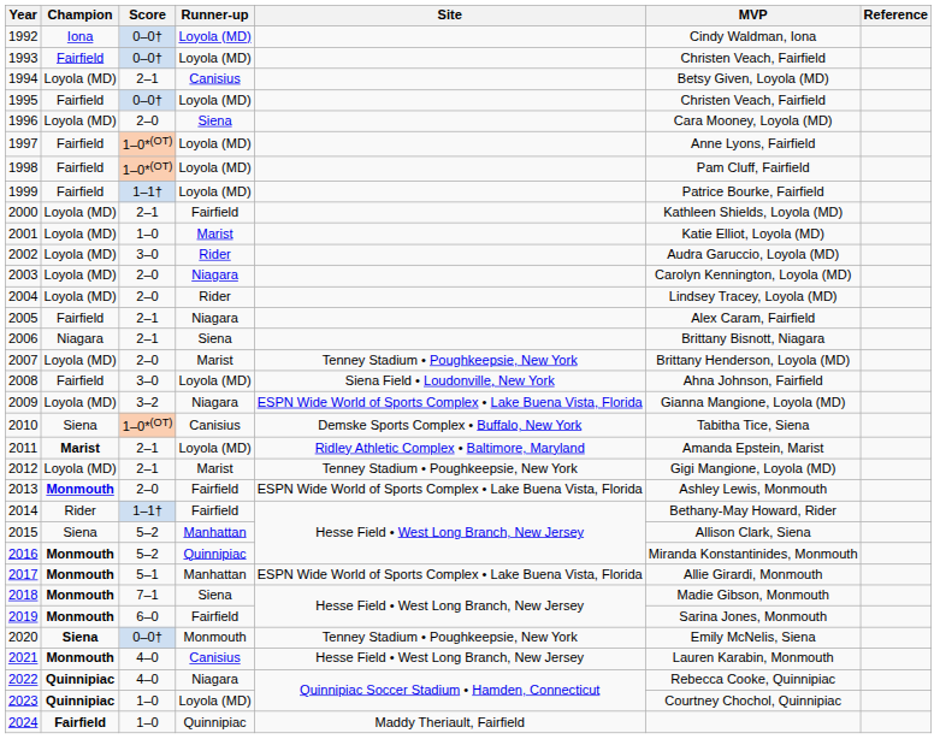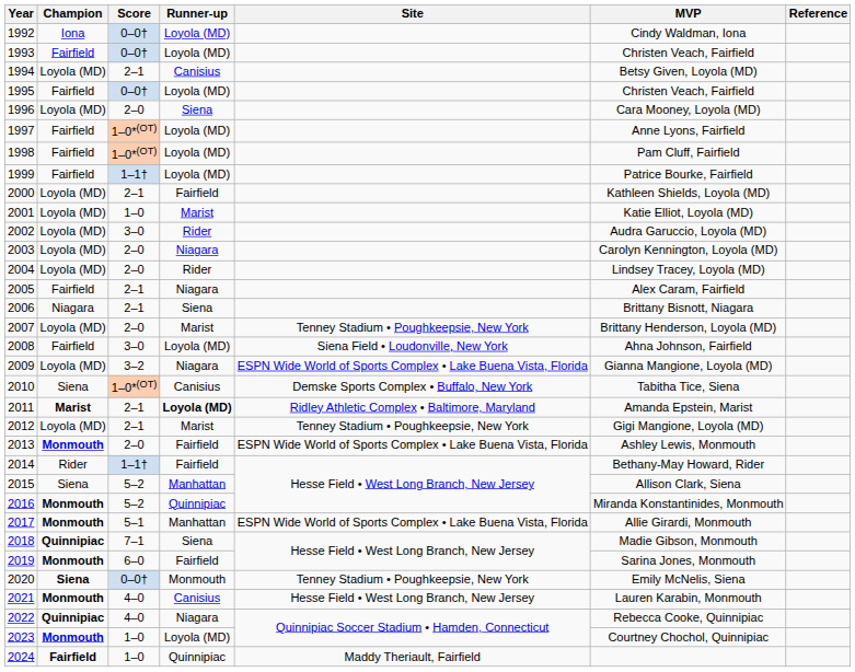 <table class="wikitable sortable" style="text-align:center;">
 <tr>
 <th>Year</th>
 <th>Champion</th>
 <th>Score</th>
 <th>Runner-up</th>
 <th>Site</th>
 <th>MVP</th>
 <th>Reference</th>
 </tr>
 <tr>
 <td>1992</td>
 <td><a href='#'>Iona</a> </td>
 <td style="background-color:#cedff2">0–0†<br></td>
 <td><a href='#'>Loyola (MD)</a></td>
 <td></td>
 <td>Cindy Waldman, Iona</td>
 <td></td>
 </tr>
 <tr>
 <td>1993</td>
 <td><a href='#'>Fairfield</a> </td>
 <td style="background-color:#cedff2">0–0†<br></td>
 <td>Loyola (MD)</td>
 <td></td>
 <td>Christen Veach, Fairfield</td>
 <td></td>
 </tr>
 <tr>
 <td>1994</td>
 <td>Loyola (MD) </td>
 <td>2–1</td>
 <td><a href='#'>Canisius</a></td>
 <td></td>
 <td>Betsy Given, Loyola (MD)</td>
 <td></td>
 </tr>
 <tr>
 <td>1995</td>
 <td>Fairfield </td>
 <td style="background-color:#cedff2">0–0†<br></td>
 <td>Loyola (MD)</td>
 <td></td>
 <td>Christen Veach, Fairfield</td>
 <td></td>
 </tr>
 <tr>
 <td>1996</td>
 <td>Loyola (MD) </td>
 <td>2–0</td>
 <td><a href='#'>Siena</a></td>
 <td></td>
 <td>Cara Mooney, Loyola (MD)</td>
 <td></td>
 </tr>
 <tr>
 <td>1997</td>
 <td>Fairfield </td>
 <td style="background-color:#FBCEB1">1–0*<sup>(OT)</sup></td>
 <td>Loyola (MD)</td>
 <td></td>
 <td>Anne Lyons, Fairfield</td>
 <td></td>
 </tr>
 <tr>
 <td>1998</td>
 <td>Fairfield </td>
 <td style="background-color:#FBCEB1">1–0*<sup>(OT)</sup></td>
 <td>Loyola (MD)</td>
 <td></td>
 <td>Pam Cluff, Fairfield</td>
 <td></td>
 </tr>
 <tr>
 <td>1999</td>
 <td>Fairfield </td>
 <td style="background-color:#cedff2">1–1†<br></td>
 <td>Loyola (MD)</td>
 <td></td>
 <td>Patrice Bourke, Fairfield</td>
 <td></td>
 </tr>
 <tr>
 <td>2000</td>
 <td>Loyola (MD) </td>
 <td>2–1</td>
 <td>Fairfield</td>
 <td></td>
 <td>Kathleen Shields, Loyola (MD)</td>
 <td></td>
 </tr>
 <tr>
 <td>2001</td>
 <td>Loyola (MD) </td>
 <td>1–0</td>
 <td><a href='#'>Marist</a></td>
 <td></td>
 <td>Katie Elliot, Loyola (MD)</td>
 <td></td>
 </tr>
 <tr>
 <td>2002</td>
 <td>Loyola (MD) </td>
 <td>3–0</td>
 <td><a href='#'>Rider</a></td>
 <td></td>
 <td>Audra Garuccio, Loyola (MD)</td>
 <td></td>
 </tr>
 <tr>
 <td>2003</td>
 <td>Loyola (MD) </td>
 <td>2–0</td>
 <td><a href='#'>Niagara</a></td>
 <td></td>
 <td>Carolyn Kennington, Loyola (MD)</td>
 <td></td>
 </tr>
 <tr>
 <td>2004</td>
 <td>Loyola (MD) </td>
 <td>2–0</td>
 <td>Rider</td>
 <td></td>
 <td>Lindsey Tracey, Loyola (MD)</td>
 <td></td>
 </tr>
 <tr>
 <td>2005</td>
 <td>Fairfield </td>
 <td>2–1</td>
 <td>Niagara</td>
 <td></td>
 <td>Alex Caram, Fairfield</td>
 <td></td>
 </tr>
 <tr>
 <td>2006</td>
 <td>Niagara </td>
 <td>2–1</td>
 <td>Siena</td>
 <td></td>
 <td>Brittany Bisnott, Niagara</td>
 <td></td>
 </tr>
 <tr>
 <td>2007</td>
 <td>Loyola (MD) </td>
 <td>2–0</td>
 <td>Marist</td>
 <td>Tenney Stadium • <a href='#'>Poughkeepsie, New York</a></td>
 <td>Brittany Henderson, Loyola (MD)</td>
 <td></td>
 </tr>
 <tr>
 <td>2008</td>
 <td>Fairfield </td>
 <td>3–0</td>
 <td>Loyola (MD)</td>
 <td>Siena Field • <a href='#'>Loudonville, New York</a></td>
 <td>Ahna Johnson, Fairfield</td>
 <td></td>
 </tr>
 <tr>
 <td>2009</td>
 <td>Loyola (MD) </td>
 <td>3–2</td>
 <td>Niagara</td>
 <td><a href='#'>ESPN Wide World of Sports Complex</a> • <a href='#'>Lake Buena Vista, Florida</a></td>
 <td>Gianna Mangione, Loyola (MD)</td>
 <td></td>
 </tr>
 <tr>
 <td>2010</td>
 <td>Siena </td>
 <td style="background-color:#FBCEB1">1–0*<sup>(OT)</sup></td>
 <td>Canisius</td>
 <td>Demske Sports Complex • <a href='#'>Buffalo, New York</a></td>
 <td>Tabitha Tice, Siena</td>
 <td></td>
 </tr>
 <tr>
 <td>2011</td>
 <td><strong>Marist</strong> </td>
 <td>2–1</td>
-<td>Loyola (MD)</td>
+<td><strong>Loyola (MD)</strong></td>
 <td><a href='#'>Ridley Athletic Complex</a> • <a href='#'>Baltimore, Maryland</a></td>
 <td>Amanda Epstein, Marist</td>
 <td></td>
 </tr>
 <tr>
 <td>2012</td>
 <td>Loyola (MD) </td>
 <td>2–1</td>
 <td>Marist</td>
 <td>Tenney Stadium • Poughkeepsie, New York</td>
 <td>Gigi Mangione, Loyola (MD)</td>
 <td></td>
 </tr>
 <tr>
 <td>2013</td>
 <td><strong><a href='#'>Monmouth</a></strong> </td>
 <td>2–0</td>
 <td>Fairfield</td>
 <td>ESPN Wide World of Sports Complex • Lake Buena Vista, Florida</td>
 <td>Ashley Lewis, Monmouth</td>
 <td></td>
 </tr>
 <tr>
 <td>2014</td>
 <td>Rider </td>
 <td style="background-color:#cedff2">1–1†<br></td>
 <td>Fairfield</td>
 <td rowspan=3>Hesse Field • <a href='#'>West Long Branch, New Jersey</a></td>
 <td>Bethany-May Howard, Rider</td>
 <td></td>
 </tr>
 <tr>
 <td>2015</td>
 <td>Siena </td>
 <td>5–2</td>
 <td><a href='#'>Manhattan</a></td>
 <td>Allison Clark, Siena</td>
 <td></td>
 </tr>
 <tr>
 <td><a href='#'>2016</a></td>
 <td><strong>Monmouth</strong> </td>
 <td>5–2</td>
 <td><a href='#'>Quinnipiac</a></td>
 <td>Miranda Konstantinides, Monmouth</td>
 <td></td>
 </tr>
 <tr>
 <td><a href='#'>2017</a></td>
 <td><strong>Monmouth</strong> </td>
 <td>5–1</td>
 <td>Manhattan</td>
 <td>ESPN Wide World of Sports Complex • Lake Buena Vista, Florida</td>
 <td>Allie Girardi, Monmouth</td>
 <td></td>
 </tr>
 <tr>
 <td><a href='#'>2018</a></td>
-<td><strong>Monmouth</strong> </td>
+<td><strong>Quinnipiac</strong> </td>
 <td>7–1</td>
 <td>Siena</td>
 <td rowspan=2>Hesse Field • West Long Branch, New Jersey</td>
 <td>Madie Gibson, Monmouth</td>
 <td></td>
 </tr>
 <tr>
 <td><a href='#'>2019</a></td>
 <td><strong>Monmouth</strong> </td>
 <td>6–0</td>
 <td>Fairfield</td>
 <td>Sarina Jones, Monmouth</td>
 <td></td>
 </tr>
 <tr>
 <td>2020</td>
 <td><strong>Siena</strong> </td>
 <td style="background-color:#cedff2">0–0†<br></td>
 <td>Monmouth</td>
 <td>Tenney Stadium • Poughkeepsie, New York</td>
 <td>Emily McNelis, Siena</td>
 <td></td>
 </tr>
 <tr>
 <td><a href='#'>2021</a></td>
 <td><strong>Monmouth</strong> </td>
 <td>4–0</td>
 <td><a href='#'>Canisius</a></td>
 <td>Hesse Field • West Long Branch, New Jersey</td>
 <td>Lauren Karabin, Monmouth</td>
 <td></td>
 </tr>
 <tr>
 <td><a href='#'>2022</a></td>
 <td><strong>Quinnipiac</strong> </td>
 <td>4–0</td>
 <td>Niagara</td>
 <td rowspan=2><a href='#'>Quinnipiac Soccer Stadium</a> • <a href='#'>Hamden, Connecticut</a></td>
 <td>Rebecca Cooke, Quinnipiac</td>
 <td></td>
 </tr>
 <tr>
 <td><a href='#'>2023</a></td>
-<td><strong>Quinnipiac</strong> </td>
+<td><strong><a href='#'>Monmouth</a></strong> </td>
 <td>1–0</td>
 <td>Loyola (MD)</td>
 <td>Courtney Chochol, Quinnipiac</td>
 <td></td>
 </tr>
 <tr>
 <td><a href='#'>2024</a></td>
 <td><strong>Fairfield</strong> </td>
 <td>1–0</td>
 <td>Quinnipiac</td>
 <td>Maddy Theriault, Fairfield</td>
 <td></td>
 </tr>
 </table>
